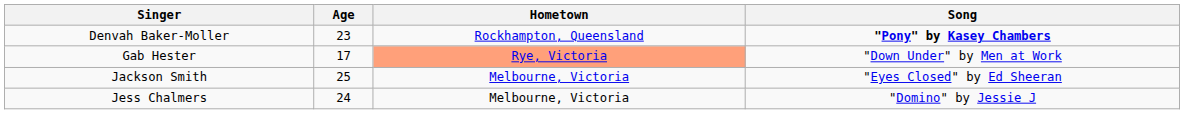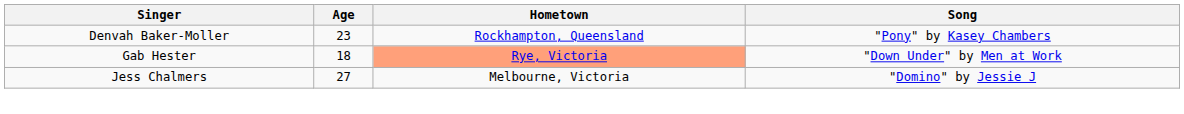 <table class="wikitable plainrowheaders" style="text-align:center; line-height:16px; width:99%;">
 <tr>
 <th scope="col">Singer</th>
 <th>Age</th>
 <th>Hometown</th>
 <th scope="col">Song</th>
 </tr>
 <tr>
 <td>Denvah Baker-Moller</td>
 <td>23</td>
 <td><a href='#'>Rockhampton, Queensland</a></td>
-<td><strong>"<a href='#'>Pony</a>" by <a href='#'>Kasey Chambers</a></strong></td>
+<td>"<a href='#'>Pony</a>" by <a href='#'>Kasey Chambers</a></td>
 </tr>
 <tr>
 <td>Gab Hester</td>
-<td>17</td>
+<td>18</td>
 <td style="background: lightsalmon;"><a href='#'>Rye, Victoria</a></td>
 <td>"<a href='#'>Down Under</a>" by <a href='#'>Men at Work</a></td>
 </tr>
 <tr>
-<td>Jackson Smith</td>
-<td>25</td>
-<td><a href='#'>Melbourne, Victoria</a></td>
-<td>"<a href='#'>Eyes Closed</a>" by <a href='#'>Ed Sheeran</a></td>
-</tr>
-<tr>
 <td>Jess Chalmers</td>
-<td>24</td>
+<td>27</td>
 <td>Melbourne, Victoria</td>
 <td>"<a href='#'>Domino</a>" by <a href='#'>Jessie J</a></td>
 </tr>
 </table>
